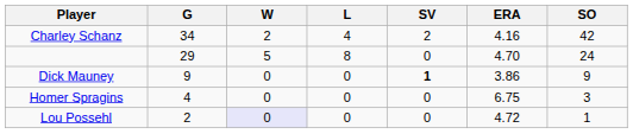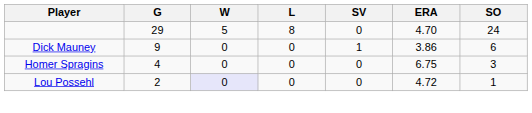 <table class="wikitable sortable">
 <tr>
 <th bgcolor="#DDDDFF" width="16%">Player</th>
 <th bgcolor="#DDDDFF" width="9%">G</th>
 <th bgcolor="#DDDDFF" width="9%">W</th>
 <th bgcolor="#DDDDFF" width="9%">L</th>
 <th bgcolor="#DDDDFF" width="9%">SV</th>
 <th bgcolor="#DDDDFF" width="9%">ERA</th>
 <th bgcolor="#DDDDFF" width="9%">SO</th>
-</tr>
-<tr align="center">
-<td><a href='#'>Charley Schanz</a></td>
-<td>34</td>
-<td>2</td>
-<td>4</td>
-<td>2</td>
-<td>4.16</td>
-<td>42</td>
 </tr>
 <tr align="center">
 <td></td>
 <td>29</td>
 <td>5</td>
 <td>8</td>
 <td>0</td>
 <td>4.70</td>
 <td>24</td>
 </tr>
 <tr align="center">
 <td><a href='#'>Dick Mauney</a></td>
 <td>9</td>
 <td>0</td>
 <td>0</td>
-<td><strong>1</strong></td>
+<td>1</td>
 <td>3.86</td>
-<td>9</td>
+<td>6</td>
 </tr>
 <tr align="center">
 <td><a href='#'>Homer Spragins</a></td>
 <td>4</td>
 <td>0</td>
 <td>0</td>
 <td>0</td>
 <td>6.75</td>
 <td>3</td>
 </tr>
 <tr align="center">
 <td><a href='#'>Lou Possehl</a></td>
 <td>2</td>
 <td style="background: lavender;">0</td>
 <td>0</td>
 <td>0</td>
 <td>4.72</td>
 <td>1</td>
 </tr>
 </table>
